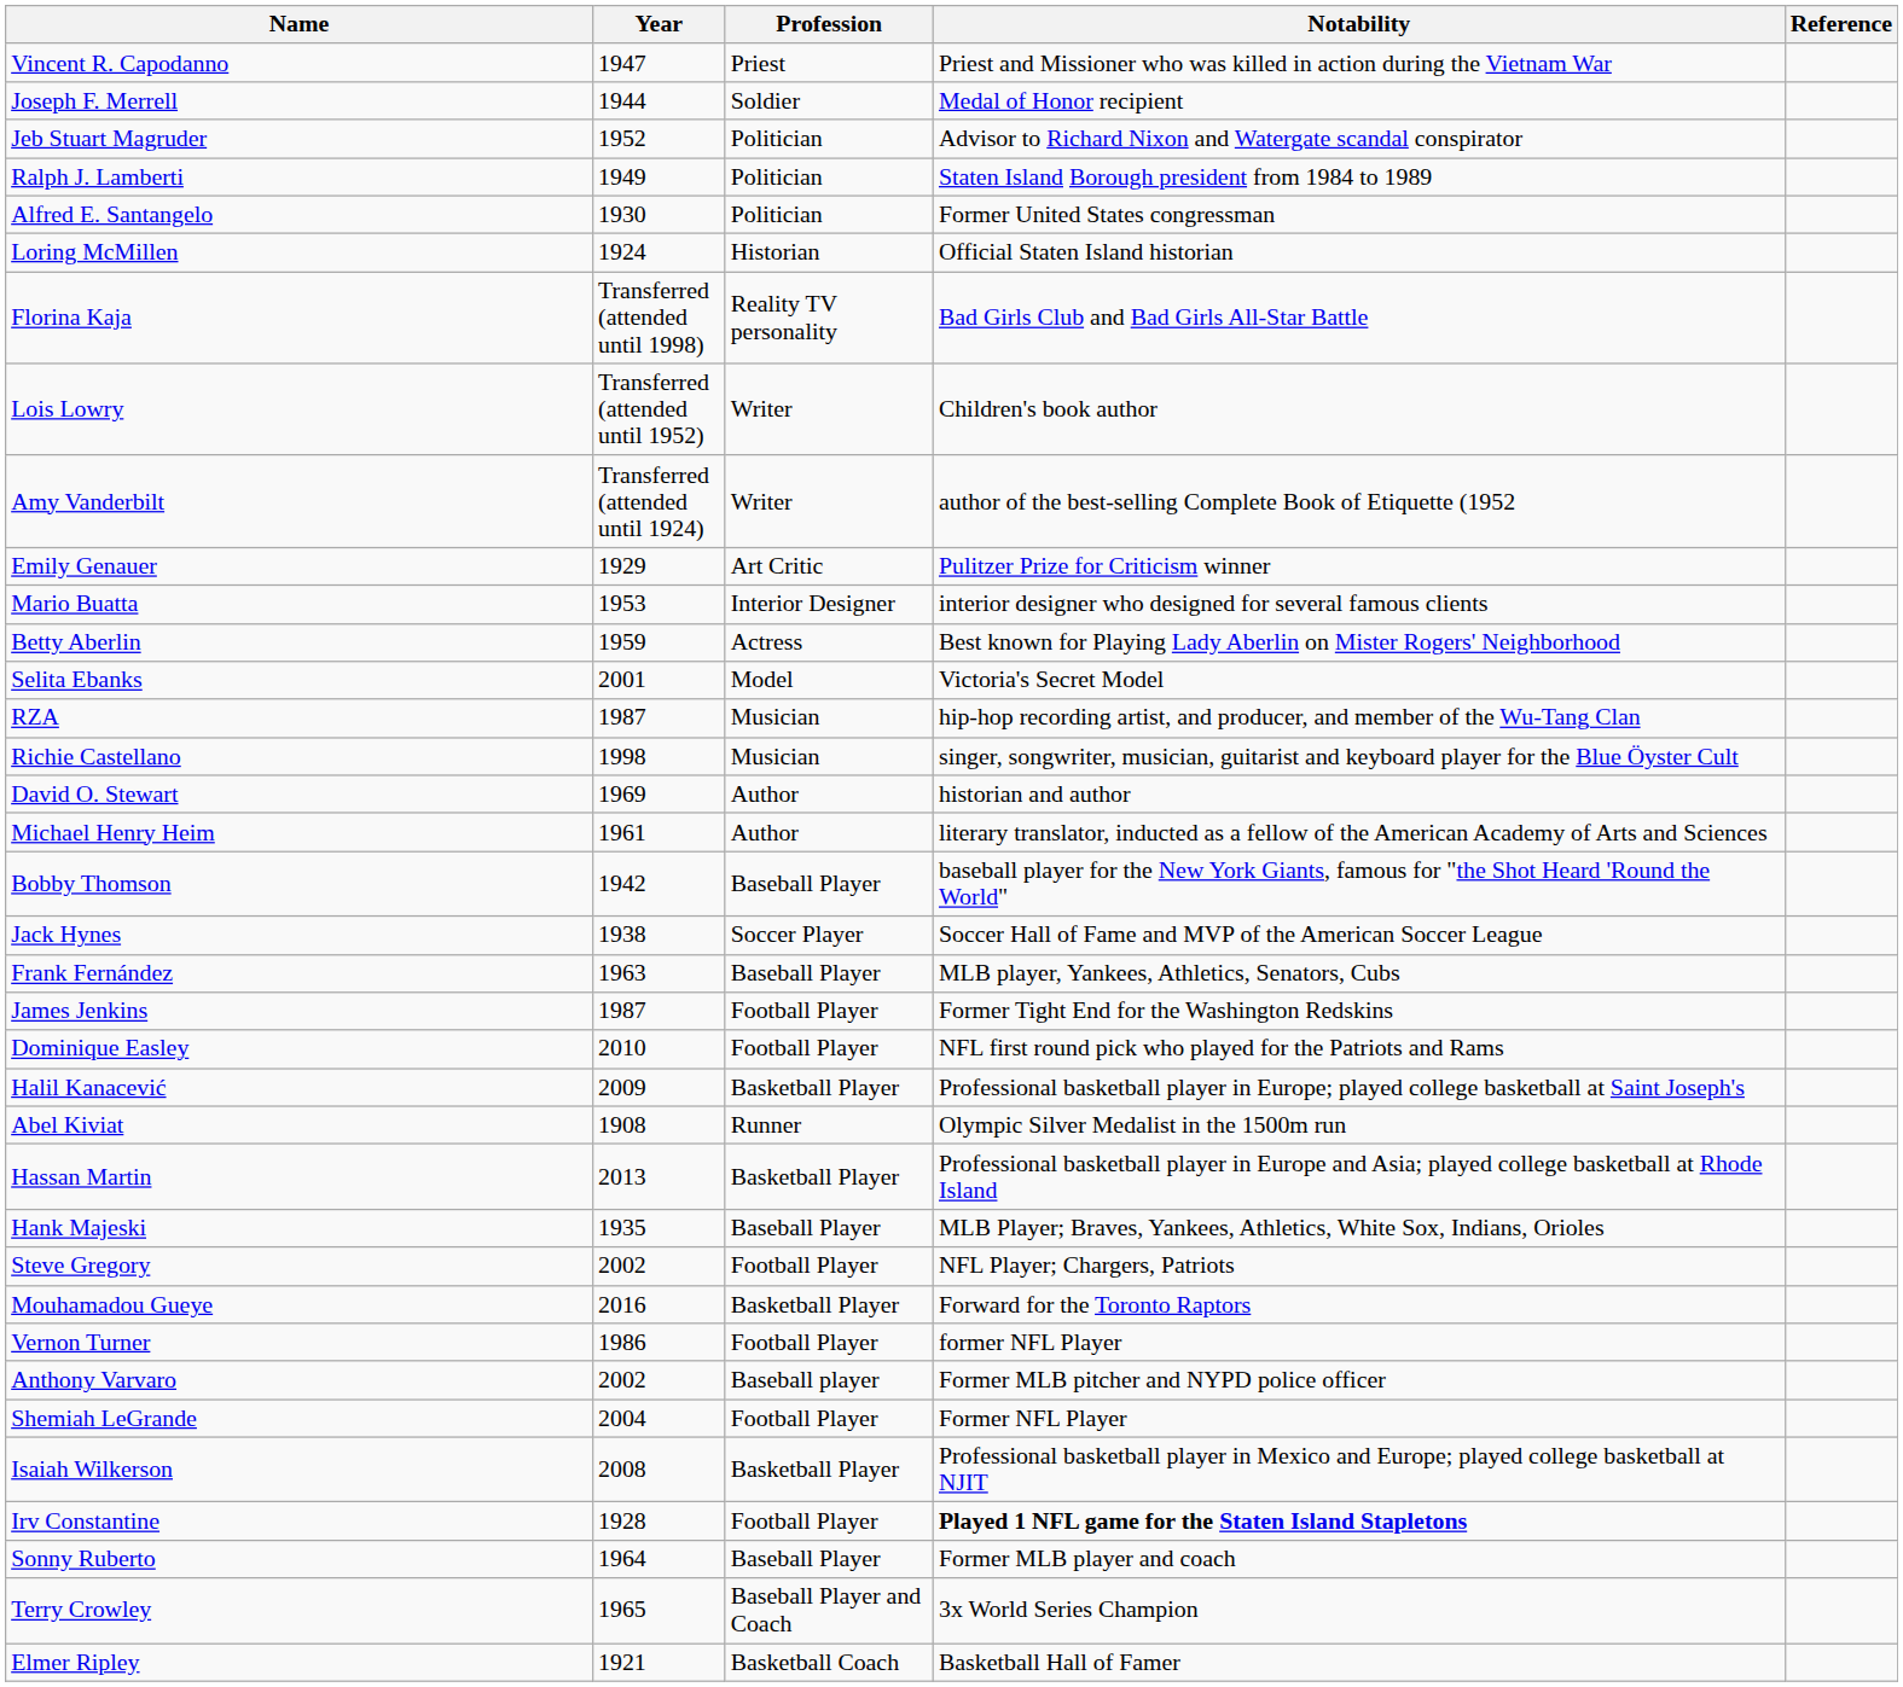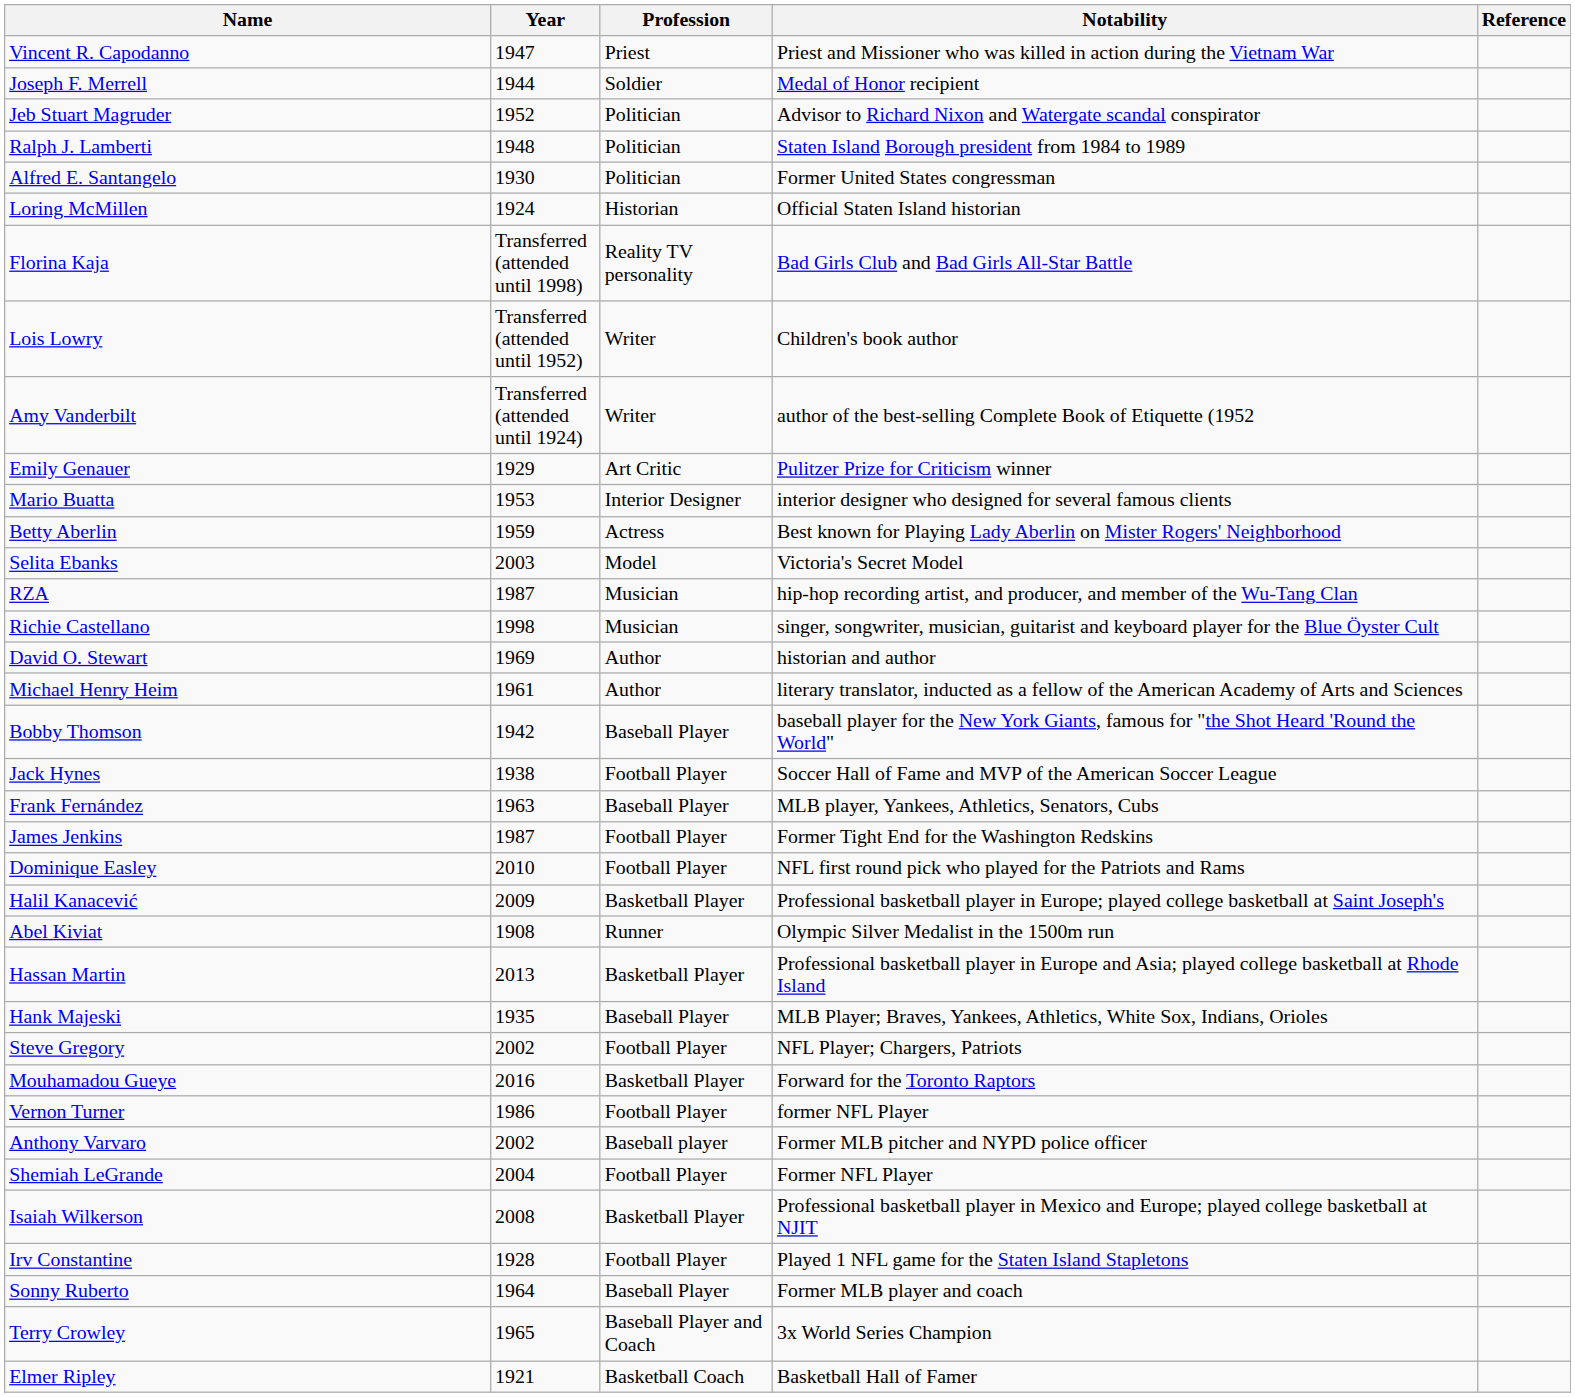 <table class="wikitable sortable" style="width:100%">
 <tr>
 <th style="width:*;">Name</th>
 <th style="width:7%;">Year</th>
 <th style="width:11%;">Profession</th>
 <th style="width:45%;">Notability</th>
 <th style="width:5%;" class="unsortable">Reference</th>
 </tr>
 <tr>
 <td><a href='#'>Vincent R. Capodanno</a></td>
 <td>1947</td>
 <td>Priest</td>
 <td>Priest and Missioner who was killed in action during the <a href='#'>Vietnam War</a></td>
 <td style="text-align:center;"></td>
 </tr>
 <tr>
 <td><a href='#'>Joseph F. Merrell</a></td>
 <td>1944</td>
 <td>Soldier</td>
 <td><a href='#'>Medal of Honor</a> recipient</td>
 <td style="text-align:center;"></td>
 </tr>
 <tr>
 <td><a href='#'>Jeb Stuart Magruder</a></td>
 <td>1952</td>
 <td>Politician</td>
 <td>Advisor to <a href='#'>Richard Nixon</a> and <a href='#'>Watergate scandal</a> conspirator</td>
 <td style="text-align:center;"></td>
 </tr>
 <tr>
 <td><a href='#'>Ralph J. Lamberti</a></td>
-<td>1949</td>
+<td>1948</td>
 <td>Politician</td>
 <td><a href='#'>Staten Island</a> <a href='#'>Borough president</a> from 1984 to 1989</td>
 <td style="text-align:center;"></td>
 </tr>
 <tr>
 <td><a href='#'>Alfred E. Santangelo</a></td>
 <td>1930</td>
 <td>Politician</td>
 <td>Former United States congressman</td>
 <td style="text-align:center;"></td>
 </tr>
 <tr>
 <td><a href='#'>Loring McMillen</a></td>
 <td>1924</td>
 <td>Historian</td>
 <td>Official Staten Island historian</td>
 <td style="text-align:center;"></td>
 </tr>
 <tr>
 <td><a href='#'>Florina Kaja</a></td>
 <td>Transferred (attended until 1998)</td>
 <td>Reality TV personality</td>
 <td><a href='#'>Bad Girls Club</a> and <a href='#'>Bad Girls All-Star Battle</a></td>
 <td style="text-align:center;"></td>
 </tr>
 <tr>
 <td><a href='#'>Lois Lowry</a></td>
 <td>Transferred (attended until 1952)</td>
 <td>Writer</td>
 <td>Children's book author</td>
 <td style="text-align:center;"></td>
 </tr>
 <tr>
 <td><a href='#'>Amy Vanderbilt</a></td>
 <td>Transferred (attended until 1924)</td>
 <td>Writer</td>
 <td>author of the best-selling Complete Book of Etiquette (1952</td>
 <td style="text-align:center;"></td>
 </tr>
 <tr>
 <td><a href='#'>Emily Genauer</a></td>
 <td>1929</td>
 <td>Art Critic</td>
 <td><a href='#'>Pulitzer Prize for Criticism</a> winner</td>
 <td style="text-align:center;"></td>
 </tr>
 <tr>
 <td><a href='#'>Mario Buatta</a></td>
 <td>1953</td>
 <td>Interior Designer</td>
 <td>interior designer who designed for several famous clients</td>
 <td style="text-align:center;"></td>
 </tr>
 <tr>
 <td><a href='#'>Betty Aberlin</a></td>
 <td>1959</td>
 <td>Actress</td>
 <td>Best known for Playing <a href='#'>Lady Aberlin</a> on <a href='#'>Mister Rogers' Neighborhood</a></td>
 <td style="text-align:center;"></td>
 </tr>
 <tr>
 <td><a href='#'>Selita Ebanks</a></td>
-<td>2001</td>
+<td>2003</td>
 <td>Model</td>
 <td>Victoria's Secret Model</td>
 <td style="text-align:center;"></td>
 </tr>
 <tr>
 <td><a href='#'>RZA</a></td>
 <td>1987</td>
 <td>Musician</td>
 <td>hip-hop recording artist, and producer, and member of the <a href='#'>Wu-Tang Clan</a></td>
 <td style="text-align:center;"></td>
 </tr>
 <tr>
 <td><a href='#'>Richie Castellano</a></td>
 <td>1998</td>
 <td>Musician</td>
 <td>singer, songwriter, musician, guitarist and keyboard player for the <a href='#'>Blue Öyster Cult</a></td>
 <td style="text-align:center;"></td>
 </tr>
 <tr>
 <td><a href='#'>David O. Stewart</a></td>
 <td>1969</td>
 <td>Author</td>
 <td>historian and author</td>
 <td style="text-align:center;"></td>
 </tr>
 <tr>
 <td><a href='#'>Michael Henry Heim</a></td>
 <td>1961</td>
 <td>Author</td>
 <td>literary translator, inducted as a fellow of the American Academy of Arts and Sciences</td>
 <td style="text-align:center;"></td>
 </tr>
 <tr>
 <td><a href='#'>Bobby Thomson</a></td>
 <td>1942</td>
 <td>Baseball Player</td>
 <td>baseball player for the <a href='#'>New York Giants</a>, famous for "<a href='#'>the Shot Heard 'Round the World</a>"</td>
 </tr>
 <tr>
 <td><a href='#'>Jack Hynes</a></td>
 <td>1938</td>
-<td>Soccer Player</td>
+<td>Football Player</td>
 <td>Soccer Hall of Fame and MVP of the American Soccer League</td>
 <td style="text-align:center;"></td>
 </tr>
 <tr>
 <td><a href='#'>Frank Fernández</a></td>
 <td>1963</td>
 <td>Baseball Player</td>
 <td>MLB player, Yankees, Athletics, Senators, Cubs</td>
 <td style="text-align:center;"></td>
 </tr>
 <tr>
 <td><a href='#'>James Jenkins</a></td>
 <td>1987</td>
 <td>Football Player</td>
 <td>Former Tight End for the Washington Redskins</td>
 <td style="text-align:center;"></td>
 </tr>
 <tr>
 <td><a href='#'>Dominique Easley</a></td>
 <td>2010</td>
 <td>Football Player</td>
 <td>NFL first round pick who played for the Patriots and Rams</td>
 <td style="text-align:center;"></td>
 </tr>
 <tr>
 <td><a href='#'>Halil Kanacević</a></td>
 <td>2009</td>
 <td>Basketball Player</td>
 <td>Professional basketball player in Europe; played college basketball at <a href='#'>Saint Joseph's</a></td>
 <td style="text-align:center;"></td>
 </tr>
 <tr>
 <td><a href='#'>Abel Kiviat</a></td>
 <td>1908</td>
 <td>Runner</td>
 <td>Olympic Silver Medalist in the 1500m run</td>
 <td style="text-align:center;"></td>
 </tr>
 <tr>
 <td><a href='#'>Hassan Martin</a></td>
 <td>2013</td>
 <td>Basketball Player</td>
 <td>Professional basketball player in Europe and Asia; played college basketball at <a href='#'>Rhode Island</a></td>
 <td style="text-align:center;"></td>
 </tr>
 <tr>
 <td><a href='#'>Hank Majeski</a></td>
 <td>1935</td>
 <td>Baseball Player</td>
 <td>MLB Player; Braves, Yankees, Athletics, White Sox, Indians, Orioles</td>
 <td style="text-align:center;"></td>
 </tr>
 <tr>
 <td><a href='#'>Steve Gregory</a></td>
 <td>2002</td>
 <td>Football Player</td>
 <td>NFL Player; Chargers, Patriots</td>
 <td style="text-align:center;"></td>
 </tr>
 <tr>
 <td><a href='#'>Mouhamadou Gueye</a></td>
 <td>2016</td>
 <td>Basketball Player</td>
 <td>Forward for the <a href='#'>Toronto Raptors</a></td>
 <td style="text-align:center;"></td>
 </tr>
 <tr>
 <td><a href='#'>Vernon Turner</a></td>
 <td>1986</td>
 <td>Football Player</td>
 <td>former NFL Player</td>
 <td style="text-align:center;"></td>
 </tr>
 <tr>
 <td><a href='#'>Anthony Varvaro</a></td>
 <td>2002</td>
 <td>Baseball player</td>
 <td>Former MLB pitcher and NYPD police officer</td>
 <td style="text-align:center;"></td>
 </tr>
 <tr>
 <td><a href='#'>Shemiah LeGrande</a></td>
 <td>2004</td>
 <td>Football Player</td>
 <td>Former NFL Player</td>
 <td style="text-align:center;"></td>
 </tr>
 <tr>
 <td><a href='#'>Isaiah Wilkerson</a></td>
 <td>2008</td>
 <td>Basketball Player</td>
 <td>Professional basketball player in Mexico and Europe; played college basketball at <a href='#'>NJIT</a></td>
 <td style="text-align:center;"></td>
 </tr>
 <tr>
 <td><a href='#'>Irv Constantine</a></td>
 <td>1928</td>
 <td>Football Player</td>
-<td><strong>Played 1 NFL game for the <a href='#'>Staten Island Stapletons</a></strong></td>
+<td>Played 1 NFL game for the <a href='#'>Staten Island Stapletons</a></td>
 <td style="text-align:center;"></td>
 </tr>
 <tr>
 <td><a href='#'>Sonny Ruberto</a></td>
 <td>1964</td>
 <td>Baseball Player</td>
 <td>Former MLB player and coach</td>
 <td style="text-align:center;"></td>
 </tr>
 <tr>
 <td><a href='#'>Terry Crowley</a></td>
 <td>1965</td>
 <td>Baseball Player and Coach</td>
 <td>3x World Series Champion</td>
 <td style="text-align:center;"></td>
 </tr>
 <tr>
 <td><a href='#'>Elmer Ripley</a></td>
 <td>1921</td>
 <td>Basketball Coach</td>
 <td>Basketball Hall of Famer</td>
 <td style="text-align:center;"></td>
 </tr>
 </table>
